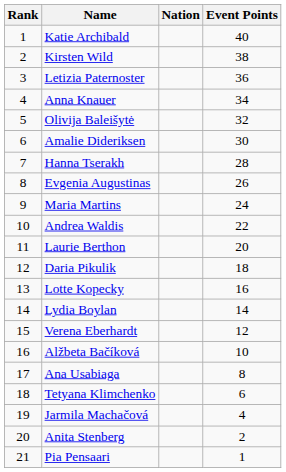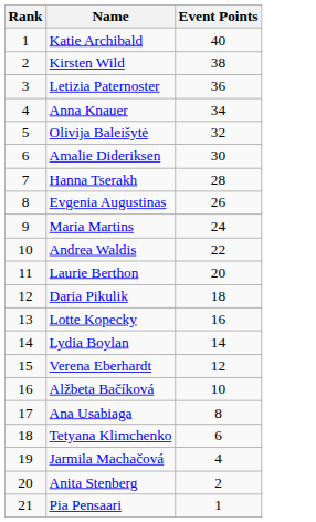 <table class="wikitable sortable" style="text-align:center">
 <tr>
 <th>Rank</th>
 <th>Name</th>
-<th>Nation</th>
 <th>Event Points</th>
 </tr>
 <tr>
 <td>1</td>
 <td align=left><a href='#'>Katie Archibald</a></td>
-<td align=left></td>
 <td>40</td>
 </tr>
 <tr>
 <td>2</td>
 <td align=left><a href='#'>Kirsten Wild</a></td>
-<td align=left></td>
 <td>38</td>
 </tr>
 <tr>
 <td>3</td>
 <td align=left><a href='#'>Letizia Paternoster</a></td>
-<td align=left></td>
 <td>36</td>
 </tr>
 <tr>
 <td>4</td>
 <td align=left><a href='#'>Anna Knauer</a></td>
-<td align=left></td>
 <td>34</td>
 </tr>
 <tr>
 <td>5</td>
 <td align=left><a href='#'>Olivija Baleišytė</a></td>
-<td align=left></td>
 <td>32</td>
 </tr>
 <tr>
 <td>6</td>
 <td align=left><a href='#'>Amalie Dideriksen</a></td>
-<td align=left></td>
 <td>30</td>
 </tr>
 <tr>
 <td>7</td>
 <td align=left><a href='#'>Hanna Tserakh</a></td>
-<td align=left></td>
 <td>28</td>
 </tr>
 <tr>
 <td>8</td>
 <td align=left><a href='#'>Evgenia Augustinas</a></td>
-<td align=left></td>
 <td>26</td>
 </tr>
 <tr>
 <td>9</td>
 <td align=left><a href='#'>Maria Martins</a></td>
-<td align=left></td>
 <td>24</td>
 </tr>
 <tr>
 <td>10</td>
 <td align=left><a href='#'>Andrea Waldis</a></td>
-<td align=left></td>
 <td>22</td>
 </tr>
 <tr>
 <td>11</td>
 <td align=left><a href='#'>Laurie Berthon</a></td>
-<td align=left></td>
 <td>20</td>
 </tr>
 <tr>
 <td>12</td>
 <td align=left><a href='#'>Daria Pikulik</a></td>
-<td align=left></td>
 <td>18</td>
 </tr>
 <tr>
 <td>13</td>
 <td align=left><a href='#'>Lotte Kopecky</a></td>
-<td align=left></td>
 <td>16</td>
 </tr>
 <tr>
 <td>14</td>
 <td align=left><a href='#'>Lydia Boylan</a></td>
-<td align=left></td>
 <td>14</td>
 </tr>
 <tr>
 <td>15</td>
 <td align=left><a href='#'>Verena Eberhardt</a></td>
-<td align=left></td>
 <td>12</td>
 </tr>
 <tr>
 <td>16</td>
 <td align=left><a href='#'>Alžbeta Bačíková</a></td>
-<td align=left></td>
 <td>10</td>
 </tr>
 <tr>
 <td>17</td>
 <td align=left><a href='#'>Ana Usabiaga</a></td>
-<td align=left></td>
 <td>8</td>
 </tr>
 <tr>
 <td>18</td>
 <td align=left><a href='#'>Tetyana Klimchenko</a></td>
-<td align=left></td>
 <td>6</td>
 </tr>
 <tr>
 <td>19</td>
 <td align=left><a href='#'>Jarmila Machačová</a></td>
-<td align=left></td>
 <td>4</td>
 </tr>
 <tr>
 <td>20</td>
 <td align=left><a href='#'>Anita Stenberg</a></td>
-<td align=left></td>
 <td>2</td>
 </tr>
 <tr>
 <td>21</td>
 <td align=left><a href='#'>Pia Pensaari</a></td>
-<td align=left></td>
 <td>1</td>
 </tr>
 </table>
